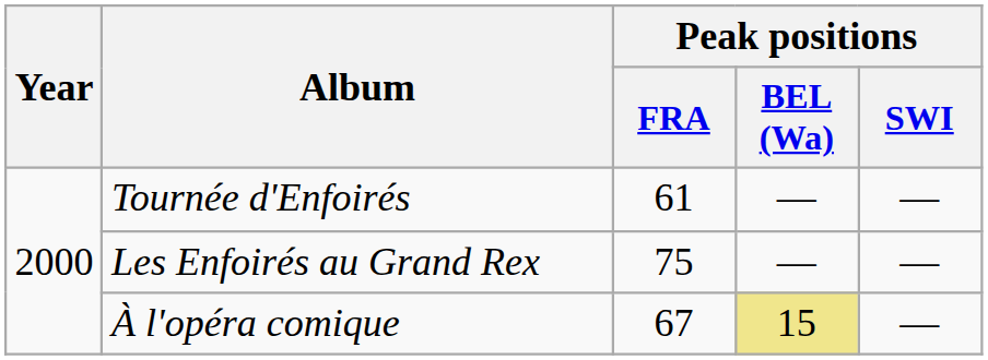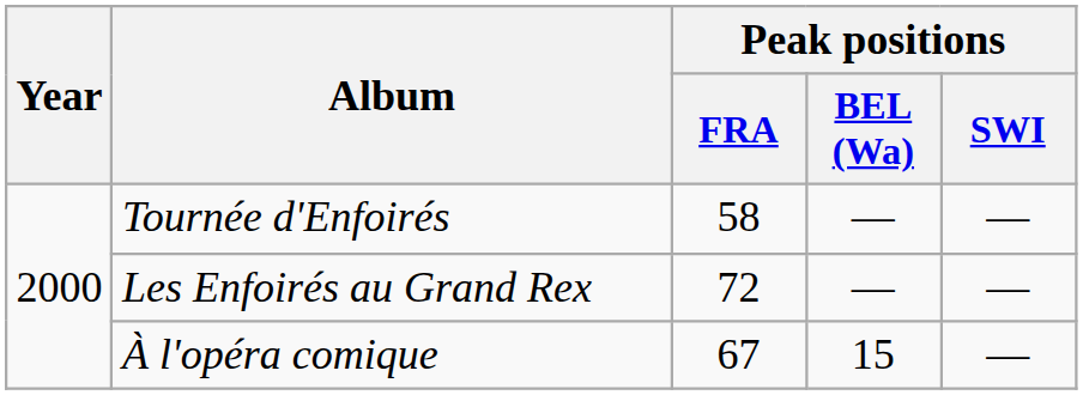 <table class="wikitable">
 <tr>
 <th align="center" rowspan="2" width="10">Year</th>
 <th align="center" rowspan="2" width="200">Album</th>
 <th align="center" colspan="3" width="20">Peak positions</th>
 </tr>
 <tr>
 <th scope="col" style="width:3em;font-size:90%;"><a href='#'>FRA</a><br></th>
 <th scope="col" style="width:3em;font-size:90%;"><a href='#'>BEL <br>(Wa)</a><br></th>
 <th scope="col" style="width:3em;font-size:90%;"><a href='#'>SWI</a></th>
 </tr>
 <tr>
 <td style="text-align:center;" rowspan="3">2000</td>
 <td><em>Tournée d'Enfoirés</em></td>
-<td style="text-align:center;">61</td>
+<td style="text-align:center;">58</td>
 <td style="text-align:center;">—</td>
 <td style="text-align:center;">—</td>
 </tr>
 <tr>
 <td><em>Les Enfoirés au Grand Rex</em></td>
-<td style="text-align:center;">75</td>
+<td style="text-align:center;">72</td>
 <td style="text-align:center;">—</td>
 <td style="text-align:center;">—</td>
 </tr>
 <tr>
 <td><em>À l'opéra comique</em></td>
 <td style="text-align:center;">67</td>
-<td style="background: khaki; text-align:center;">15</td>
+<td style="text-align:center;">15</td>
 <td style="text-align:center;">—</td>
 </tr>
 </table>
